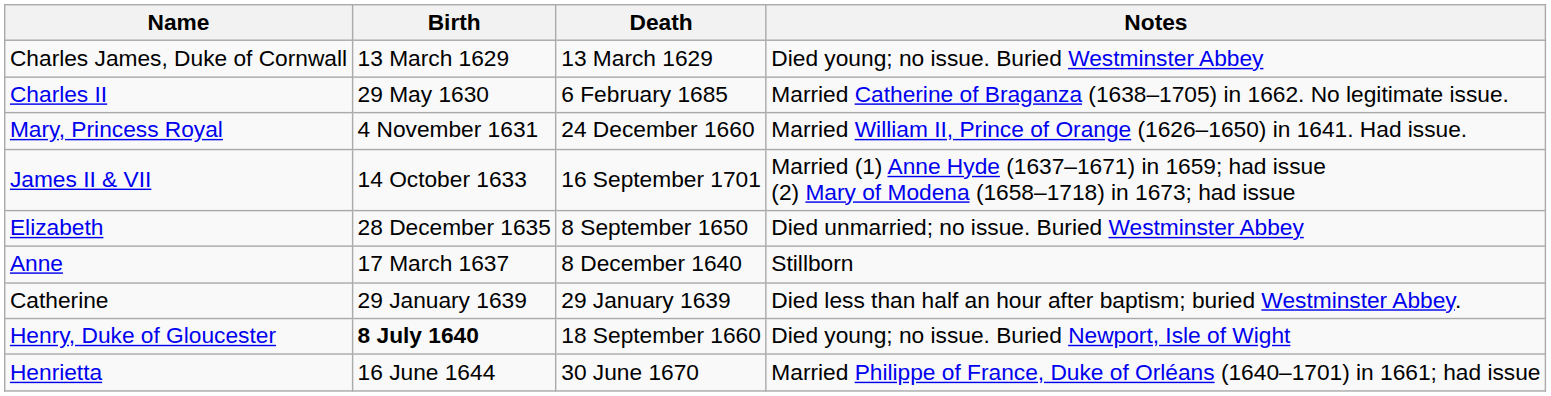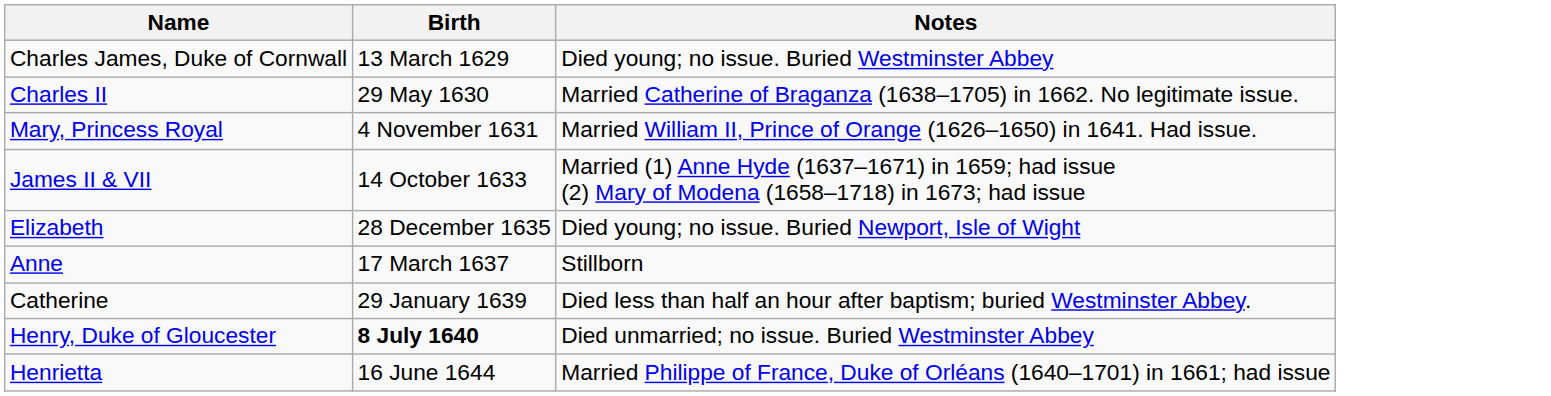 <table class="wikitable">
 <tr>
 <th>Name</th>
 <th>Birth</th>
-<th>Death</th>
 <th>Notes</th>
 </tr>
 <tr>
 <td>Charles James, Duke of Cornwall</td>
-<td>13 March 1629</td>
 <td>13 March 1629</td>
 <td>Died young; no issue. Buried <a href='#'>Westminster Abbey</a></td>
 </tr>
 <tr>
 <td><a href='#'>Charles II</a></td>
 <td>29 May 1630</td>
-<td>6 February 1685</td>
 <td>Married <a href='#'>Catherine of Braganza</a> (1638–1705) in 1662. No legitimate issue.</td>
 </tr>
 <tr>
 <td><a href='#'>Mary, Princess Royal</a></td>
 <td>4 November 1631</td>
-<td>24 December 1660</td>
 <td>Married <a href='#'>William II, Prince of Orange</a> (1626–1650) in 1641. Had issue.</td>
 </tr>
 <tr>
 <td><a href='#'>James II & VII</a></td>
 <td>14 October 1633</td>
-<td>16 September 1701</td>
 <td>Married (1) <a href='#'>Anne Hyde</a> (1637–1671) in 1659; had issue<br>(2) <a href='#'>Mary of Modena</a> (1658–1718) in 1673; had issue</td>
 </tr>
 <tr>
 <td><a href='#'>Elizabeth</a></td>
 <td>28 December 1635</td>
-<td>8 September 1650</td>
-<td>Died unmarried; no issue. Buried <a href='#'>Westminster Abbey</a></td>
+<td>Died young; no issue. Buried <a href='#'>Newport, Isle of Wight</a></td>
 </tr>
 <tr>
 <td><a href='#'>Anne</a></td>
 <td>17 March 1637</td>
-<td>8 December 1640</td>
 <td>Stillborn</td>
 </tr>
 <tr>
 <td>Catherine</td>
-<td>29 January 1639</td>
 <td>29 January 1639</td>
 <td>Died less than half an hour after baptism; buried <a href='#'>Westminster Abbey</a>.</td>
 </tr>
 <tr>
 <td><a href='#'>Henry, Duke of Gloucester</a></td>
 <td><strong>8 July 1640</strong></td>
-<td>18 September 1660</td>
-<td>Died young; no issue. Buried <a href='#'>Newport, Isle of Wight</a></td>
+<td>Died unmarried; no issue. Buried <a href='#'>Westminster Abbey</a></td>
 </tr>
 <tr>
 <td><a href='#'>Henrietta</a></td>
 <td>16 June 1644</td>
-<td>30 June 1670</td>
 <td>Married <a href='#'>Philippe of France, Duke of Orléans</a> (1640–1701) in 1661; had issue</td>
 </tr>
 </table>
